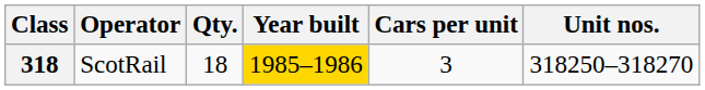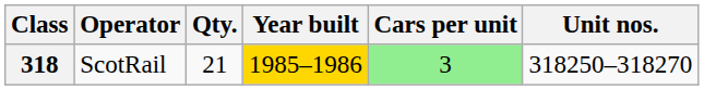 <table class="wikitable">
 <tr>
 <th>Class</th>
 <th>Operator</th>
 <th>Qty.</th>
 <th>Year built</th>
 <th>Cars per unit</th>
 <th>Unit nos.</th>
 </tr>
 <tr>
 <th>318</th>
 <td>ScotRail</td>
-<td align=center>18</td>
+<td align=center>21</td>
 <td align=center style="background: gold;">1985–1986</td>
-<td align=center>3</td>
+<td align=center style="background: lightgreen;">3</td>
 <td>318250–318270</td>
 </tr>
 </table>
